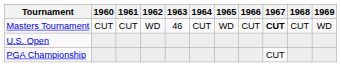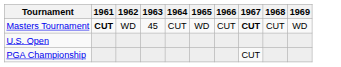 <table class="wikitable" style="font-size:95%;text-align:center;">
 <tr>
 <th>Tournament</th>
-<th>1960</th>
 <th>1961</th>
 <th>1962</th>
 <th>1963</th>
 <th>1964</th>
 <th>1965</th>
 <th>1966</th>
 <th>1967</th>
 <th>1968</th>
 <th>1969</th>
 </tr>
 <tr>
 <td align=left><a href='#'>Masters Tournament</a></td>
-<td>CUT</td>
-<td>CUT</td>
+<td><strong>CUT</strong></td>
 <td>WD</td>
-<td>46</td>
+<td>45</td>
 <td>CUT</td>
 <td>WD</td>
 <td>CUT</td>
 <td><strong>CUT</strong></td>
 <td>CUT</td>
 <td>WD</td>
 </tr>
 <tr>
 <td align=left><a href='#'>U.S. Open</a></td>
 <td style="background:#eeeeee;"></td>
 <td style="background:#eeeeee;"></td>
 <td style="background:#eeeeee;"></td>
 <td style="background:#eeeeee;"></td>
 <td style="background:#eeeeee;"></td>
 <td style="background:#eeeeee;"></td>
 <td style="background:#eeeeee;"></td>
 <td style="background:#eeeeee;"></td>
 <td style="background:#eeeeee;"></td>
-<td style="background:#eeeeee;"></td>
 </tr>
 <tr>
 <td align=left><a href='#'>PGA Championship</a></td>
-<td style="background:#eeeeee;"></td>
 <td style="background:#eeeeee;"></td>
 <td style="background:#eeeeee;"></td>
 <td style="background:#eeeeee;"></td>
 <td style="background:#eeeeee;"></td>
 <td style="background:#eeeeee;"></td>
 <td style="background:#eeeeee;"></td>
 <td>CUT</td>
 <td style="background:#eeeeee;"></td>
 <td style="background:#eeeeee;"></td>
 </tr>
 </table>
